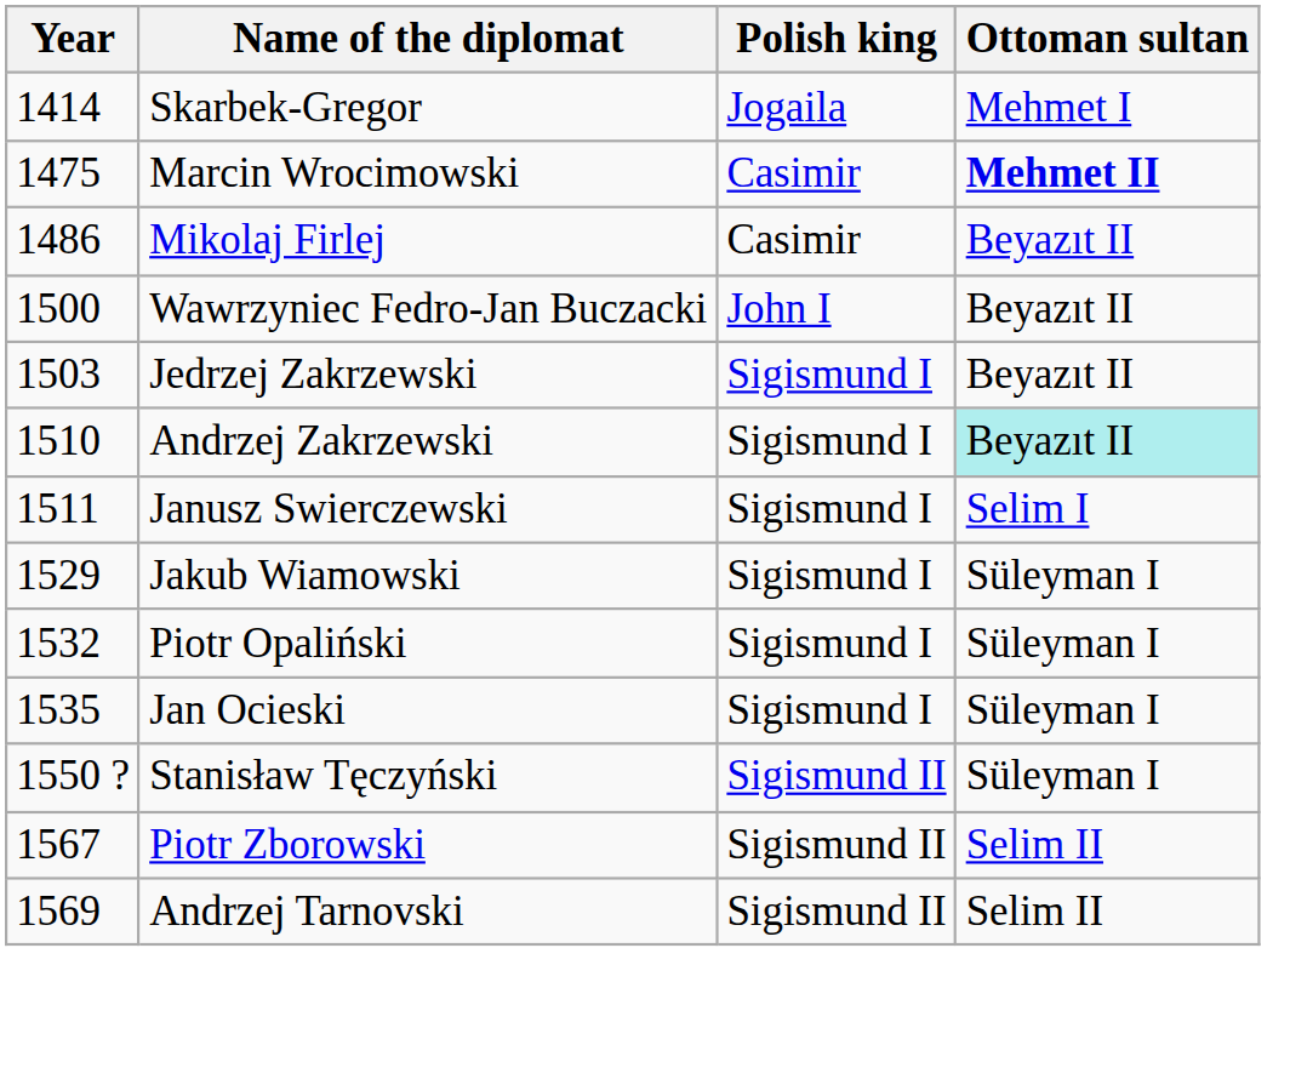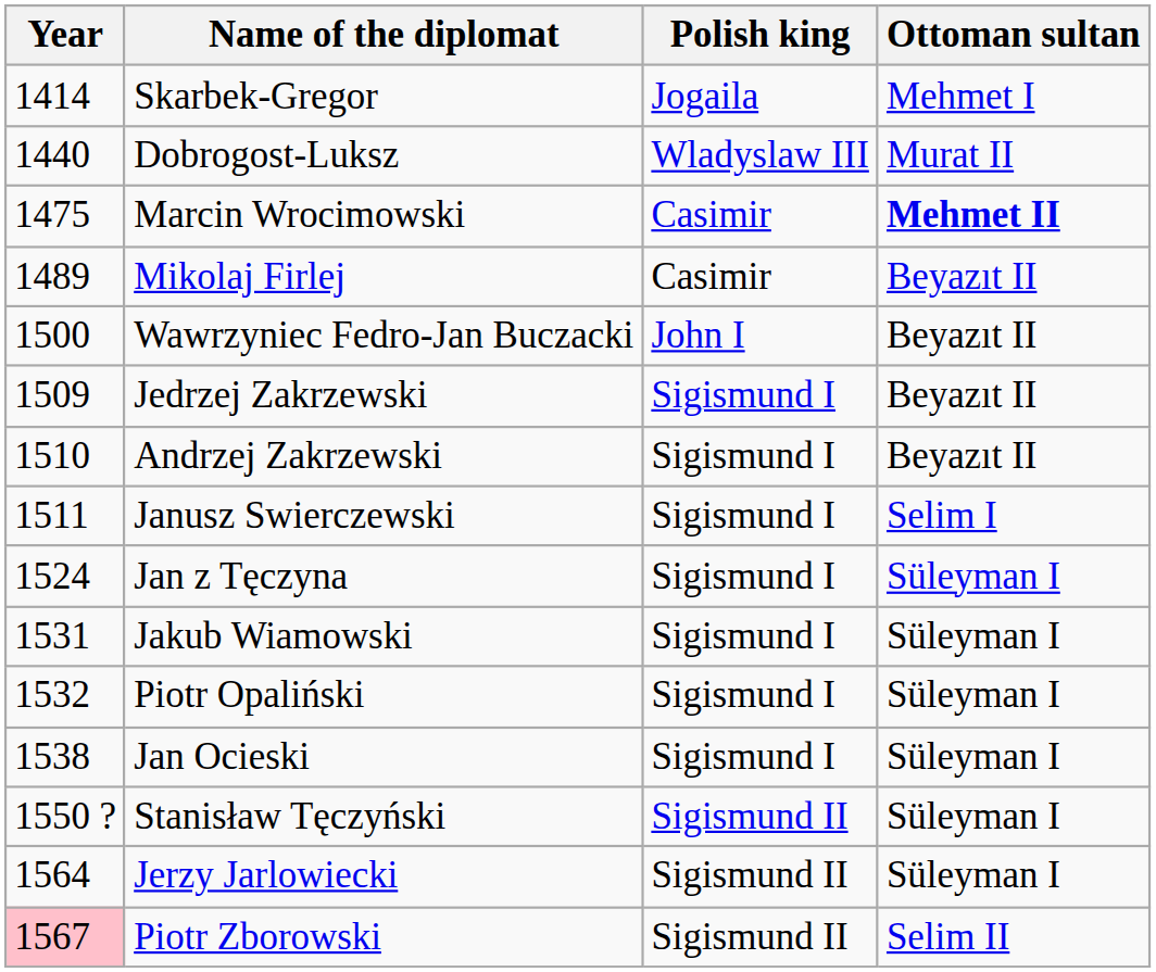 <table class="wikitable sortable">
 <tr>
 <th>Year</th>
 <th>Name of the diplomat</th>
 <th>Polish king</th>
 <th>Ottoman sultan</th>
 </tr>
 <tr>
 <td>1414</td>
 <td>Skarbek-Gregor</td>
 <td><a href='#'>Jogaila</a></td>
 <td><a href='#'>Mehmet I</a></td>
 </tr>
 <tr>
+<td>1440</td>
+<td>Dobrogost-Luksz</td>
+<td><a href='#'>Wladyslaw III</a></td>
+<td><a href='#'>Murat II</a></td>
+</tr>
+<tr>
 <td>1475</td>
 <td>Marcin Wrocimowski</td>
 <td><a href='#'>Casimir</a></td>
 <td><strong><a href='#'>Mehmet II</a></strong></td>
 </tr>
 <tr>
-<td>1486</td>
+<td>1489</td>
 <td><a href='#'>Mikolaj Firlej</a></td>
 <td>Casimir</td>
 <td><a href='#'>Beyazıt II</a></td>
 </tr>
 <tr>
 <td>1500</td>
 <td>Wawrzyniec Fedro-Jan Buczacki</td>
 <td><a href='#'>John I</a></td>
 <td>Beyazıt II</td>
 </tr>
 <tr>
-<td>1503</td>
+<td>1509</td>
 <td>Jedrzej Zakrzewski</td>
 <td><a href='#'>Sigismund I</a></td>
 <td>Beyazıt II</td>
 </tr>
 <tr>
 <td>1510</td>
 <td>Andrzej Zakrzewski</td>
 <td>Sigismund I</td>
-<td style="background: paleturquoise;">Beyazıt II</td>
+<td>Beyazıt II</td>
 </tr>
 <tr>
 <td>1511</td>
 <td>Janusz Swierczewski</td>
 <td>Sigismund I</td>
 <td><a href='#'>Selim I</a></td>
 </tr>
 <tr>
-<td>1529</td>
+<td>1524</td>
+<td>Jan z Tęczyna</td>
+<td>Sigismund I</td>
+<td><a href='#'>Süleyman I</a></td>
+</tr>
+<tr>
+<td>1531</td>
 <td>Jakub Wiamowski</td>
 <td>Sigismund I</td>
 <td>Süleyman I</td>
 </tr>
 <tr>
 <td>1532</td>
 <td>Piotr Opaliński</td>
 <td>Sigismund I</td>
 <td>Süleyman I</td>
 </tr>
 <tr>
-<td>1535</td>
+<td>1538</td>
 <td>Jan Ocieski</td>
 <td>Sigismund I</td>
 <td>Süleyman I</td>
 </tr>
 <tr>
 <td>1550 ?</td>
 <td>Stanisław Tęczyński</td>
 <td><a href='#'>Sigismund II</a></td>
 <td>Süleyman I</td>
 </tr>
 <tr>
-<td>1567</td>
+<td>1564</td>
+<td><a href='#'>Jerzy Jarlowiecki</a></td>
+<td>Sigismund II</td>
+<td>Süleyman I</td>
+</tr>
+<tr>
+<td style="background: pink;">1567</td>
 <td><a href='#'>Piotr Zborowski</a></td>
 <td>Sigismund II</td>
 <td><a href='#'>Selim II</a></td>
 </tr>
-<tr>
-<td>1569</td>
-<td>Andrzej Tarnovski</td>
-<td>Sigismund II</td>
-<td>Selim II</td>
-</tr>
 </table>
